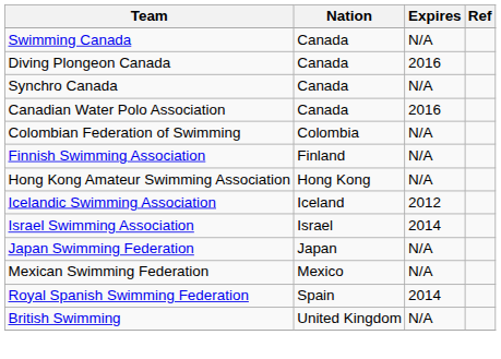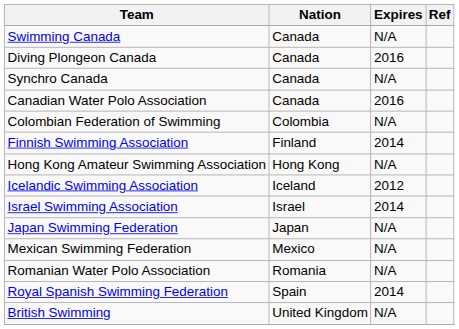 <table class="wikitable sortable">
 <tr>
 <th>Team</th>
 <th>Nation</th>
 <th>Expires</th>
 <th>Ref</th>
 </tr>
 <tr>
 </tr>
 <tr>
 </tr>
 <tr>
 <td><a href='#'>Swimming Canada</a></td>
 <td>Canada</td>
 <td>N/A</td>
 <td></td>
 </tr>
 <tr>
 <td>Diving Plongeon Canada</td>
 <td>Canada</td>
 <td>2016</td>
 <td></td>
 </tr>
 <tr>
 <td>Synchro Canada</td>
 <td>Canada</td>
 <td>N/A</td>
 <td></td>
 </tr>
 <tr>
 <td>Canadian Water Polo Association</td>
 <td>Canada</td>
 <td>2016</td>
 <td></td>
 </tr>
 <tr>
 <td>Colombian Federation of Swimming</td>
 <td>Colombia</td>
 <td>N/A</td>
 <td></td>
 </tr>
 <tr>
 <td><a href='#'>Finnish Swimming Association</a></td>
 <td>Finland</td>
-<td>N/A</td>
+<td>2014</td>
 <td></td>
 </tr>
 <tr>
 <td>Hong Kong Amateur Swimming Association</td>
 <td>Hong Kong</td>
 <td>N/A</td>
 <td></td>
 </tr>
 <tr>
 <td><a href='#'>Icelandic Swimming Association</a></td>
 <td>Iceland</td>
 <td>2012</td>
 <td></td>
 </tr>
 <tr>
 <td><a href='#'>Israel Swimming Association</a></td>
 <td>Israel</td>
 <td>2014</td>
 <td></td>
 </tr>
 <tr>
 <td><a href='#'>Japan Swimming Federation</a></td>
 <td>Japan</td>
 <td>N/A</td>
 <td></td>
 </tr>
 <tr>
 <td>Mexican Swimming Federation</td>
 <td>Mexico</td>
 <td>N/A</td>
 <td></td>
 </tr>
 <tr>
+<td>Romanian Water Polo Association</td>
+<td>Romania</td>
+<td>N/A</td>
+<td></td>
+</tr>
+<tr>
 <td><a href='#'>Royal Spanish Swimming Federation</a></td>
 <td>Spain</td>
 <td>2014</td>
 <td></td>
 </tr>
 <tr>
 <td><a href='#'>British Swimming</a></td>
 <td>United Kingdom</td>
 <td>N/A</td>
 <td></td>
 </tr>
 <tr>
 </tr>
 </table>
